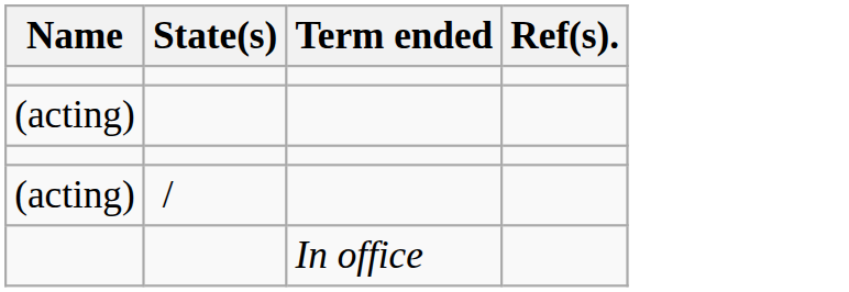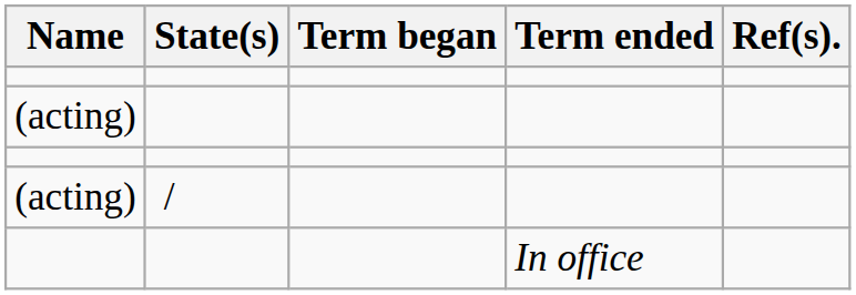 <table class="wikitable sortable">
 <tr>
 <th>Name</th>
 <th>State(s)</th>
+<th>Term began</th>
 <th>Term ended</th>
 <th>Ref(s).</th>
 </tr>
 <tr>
+<td></td>
 <td></td>
 <td></td>
 <td></td>
 <td align="center"></td>
 </tr>
 <tr>
 <td> (acting)</td>
 <td></td>
 <td></td>
+<td></td>
 <td align="center"></td>
 </tr>
 <tr>
+<td></td>
 <td></td>
 <td></td>
 <td></td>
 <td align="center"></td>
 </tr>
 <tr>
 <td> (acting)</td>
 <td> / </td>
 <td></td>
+<td></td>
 <td align="center"></td>
 </tr>
 <tr>
+<td></td>
 <td></td>
 <td></td>
 <td><em>In office</em></td>
 <td align="center"></td>
 </tr>
 </table>
